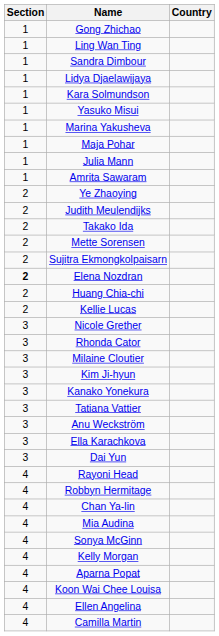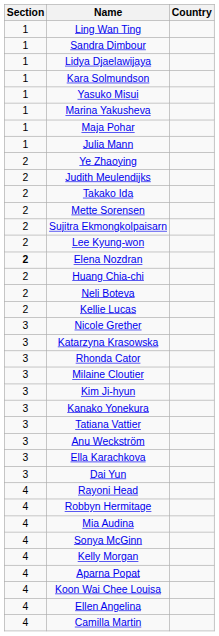 <table class="wikitable sortable" style="text-align:center">
 <tr>
 <th>Section</th>
 <th>Name</th>
 <th>Country</th>
-</tr>
-<tr>
-<td align="center">1</td>
-<td><a href='#'>Gong Zhichao</a></td>
-<td></td>
 </tr>
 <tr>
 <td align="center">1</td>
 <td><a href='#'>Ling Wan Ting</a></td>
 <td></td>
 </tr>
 <tr>
 <td align="center">1</td>
 <td><a href='#'>Sandra Dimbour</a></td>
 <td></td>
 </tr>
 <tr>
 <td align="center">1</td>
 <td><a href='#'>Lidya Djaelawijaya</a></td>
 <td></td>
 </tr>
 <tr>
 <td align="center">1</td>
 <td><a href='#'>Kara Solmundson</a></td>
 <td></td>
 </tr>
 <tr>
 <td align="center">1</td>
 <td><a href='#'>Yasuko Misui</a></td>
 <td></td>
 </tr>
 <tr>
 <td align="center">1</td>
 <td><a href='#'>Marina Yakusheva</a></td>
 <td></td>
 </tr>
 <tr>
 <td align="center">1</td>
 <td><a href='#'>Maja Pohar</a></td>
 <td></td>
 </tr>
 <tr>
 <td align="center">1</td>
 <td><a href='#'>Julia Mann</a></td>
 <td></td>
 </tr>
 <tr>
-<td align="center">1</td>
-<td><a href='#'>Amrita Sawaram</a></td>
-<td></td>
-</tr>
-<tr>
 <td align="center">2</td>
 <td><a href='#'>Ye Zhaoying</a></td>
 <td></td>
 </tr>
 <tr>
 <td align="center">2</td>
 <td><a href='#'>Judith Meulendijks</a></td>
 <td></td>
 </tr>
 <tr>
 <td align="center">2</td>
 <td><a href='#'>Takako Ida</a></td>
 <td></td>
 </tr>
 <tr>
 <td align="center">2</td>
 <td><a href='#'>Mette Sorensen</a></td>
 <td></td>
 </tr>
 <tr>
 <td align="center">2</td>
 <td><a href='#'>Sujitra Ekmongkolpaisarn</a></td>
 <td></td>
 </tr>
 <tr>
+<td align="center">2</td>
+<td><a href='#'>Lee Kyung-won</a></td>
+<td></td>
+</tr>
+<tr>
 <td align="center"><strong>2</strong></td>
 <td><a href='#'>Elena Nozdran</a></td>
 <td></td>
 </tr>
 <tr>
 <td align="center">2</td>
 <td><a href='#'>Huang Chia-chi</a></td>
 <td></td>
 </tr>
 <tr>
 <td align="center">2</td>
+<td><a href='#'>Neli Boteva</a></td>
+<td></td>
+</tr>
+<tr>
+<td align="center">2</td>
 <td><a href='#'>Kellie Lucas</a></td>
 <td></td>
 </tr>
 <tr>
 <td align="center">3</td>
 <td><a href='#'>Nicole Grether</a></td>
+<td></td>
+</tr>
+<tr>
+<td align="center">3</td>
+<td><a href='#'>Katarzyna Krasowska</a></td>
 <td></td>
 </tr>
 <tr>
 <td align="center">3</td>
 <td><a href='#'>Rhonda Cator</a></td>
 <td></td>
 </tr>
 <tr>
 <td align="center">3</td>
 <td><a href='#'>Milaine Cloutier</a></td>
 <td></td>
 </tr>
 <tr>
 <td align="center">3</td>
 <td><a href='#'>Kim Ji-hyun</a></td>
 <td></td>
 </tr>
 <tr>
 <td align="center">3</td>
 <td><a href='#'>Kanako Yonekura</a></td>
 <td></td>
 </tr>
 <tr>
 <td align="center">3</td>
 <td><a href='#'>Tatiana Vattier</a></td>
 <td></td>
 </tr>
 <tr>
 <td align="center">3</td>
 <td><a href='#'>Anu Weckström</a></td>
 <td></td>
 </tr>
 <tr>
 <td align="center">3</td>
 <td><a href='#'>Ella Karachkova</a></td>
 <td></td>
 </tr>
 <tr>
 <td align="center">3</td>
 <td><a href='#'>Dai Yun</a></td>
 <td></td>
 </tr>
 <tr>
 <td align="center">4</td>
 <td><a href='#'>Rayoni Head</a></td>
 <td></td>
 </tr>
 <tr>
 <td align="center">4</td>
 <td><a href='#'>Robbyn Hermitage</a></td>
 <td></td>
 </tr>
 <tr>
 <td align="center">4</td>
-<td><a href='#'>Chan Ya-lin</a></td>
-<td></td>
-</tr>
-<tr>
-<td align="center">4</td>
 <td><a href='#'>Mia Audina</a></td>
 <td></td>
 </tr>
 <tr>
 <td align="center">4</td>
 <td><a href='#'>Sonya McGinn</a></td>
 <td></td>
 </tr>
 <tr>
 <td align="center">4</td>
 <td><a href='#'>Kelly Morgan</a></td>
 <td></td>
 </tr>
 <tr>
 <td align="center">4</td>
 <td><a href='#'>Aparna Popat</a></td>
 <td></td>
 </tr>
 <tr>
 <td align="center">4</td>
 <td><a href='#'>Koon Wai Chee Louisa</a></td>
 <td></td>
 </tr>
 <tr>
 <td align="center">4</td>
 <td><a href='#'>Ellen Angelina</a></td>
 <td></td>
 </tr>
 <tr>
 <td align="center">4</td>
 <td><a href='#'>Camilla Martin</a></td>
 <td></td>
 </tr>
 </table>
